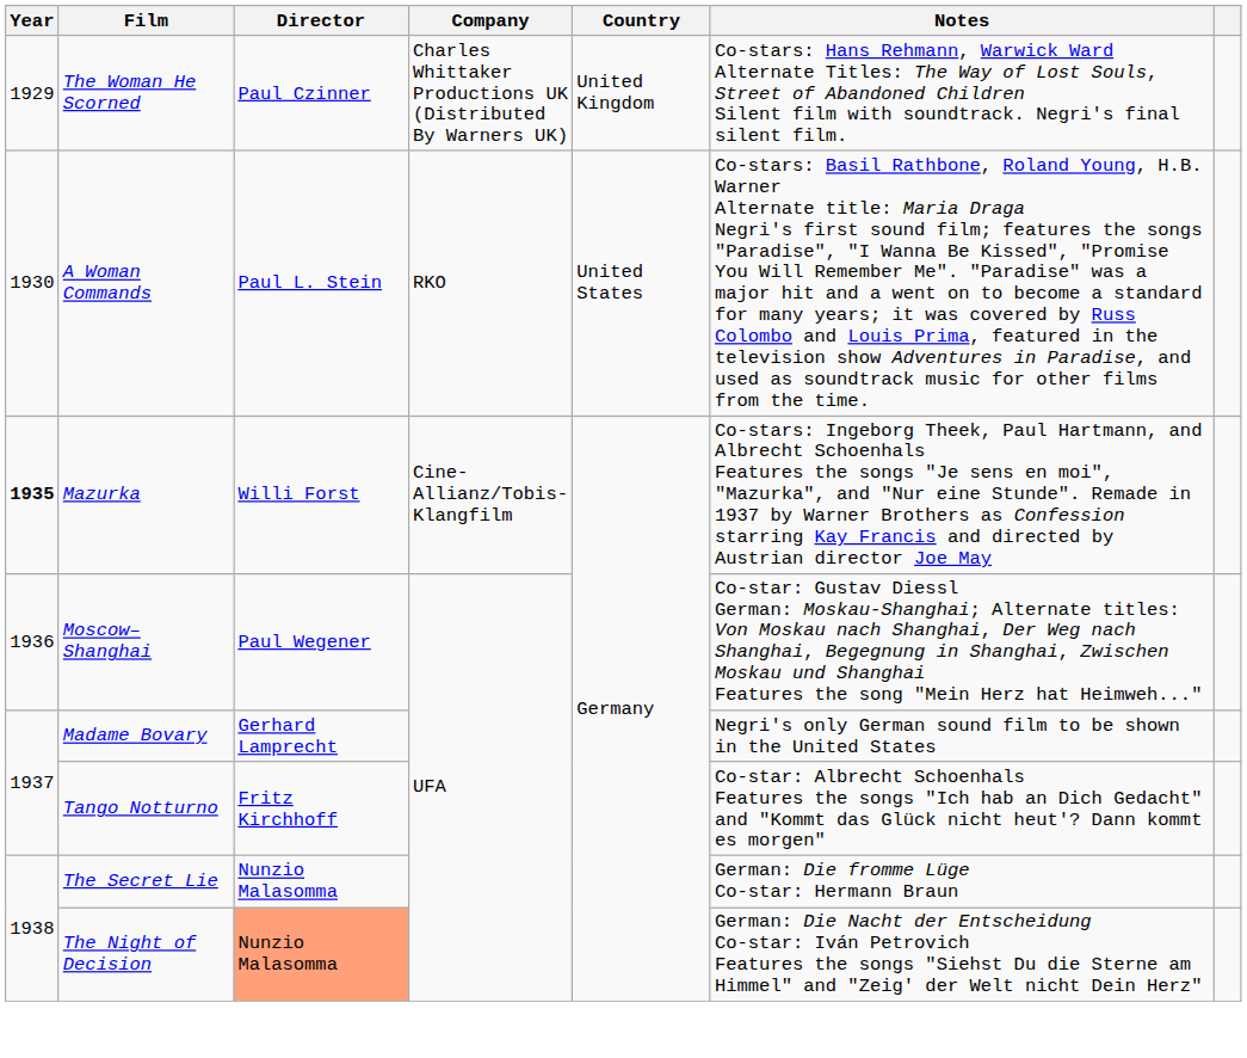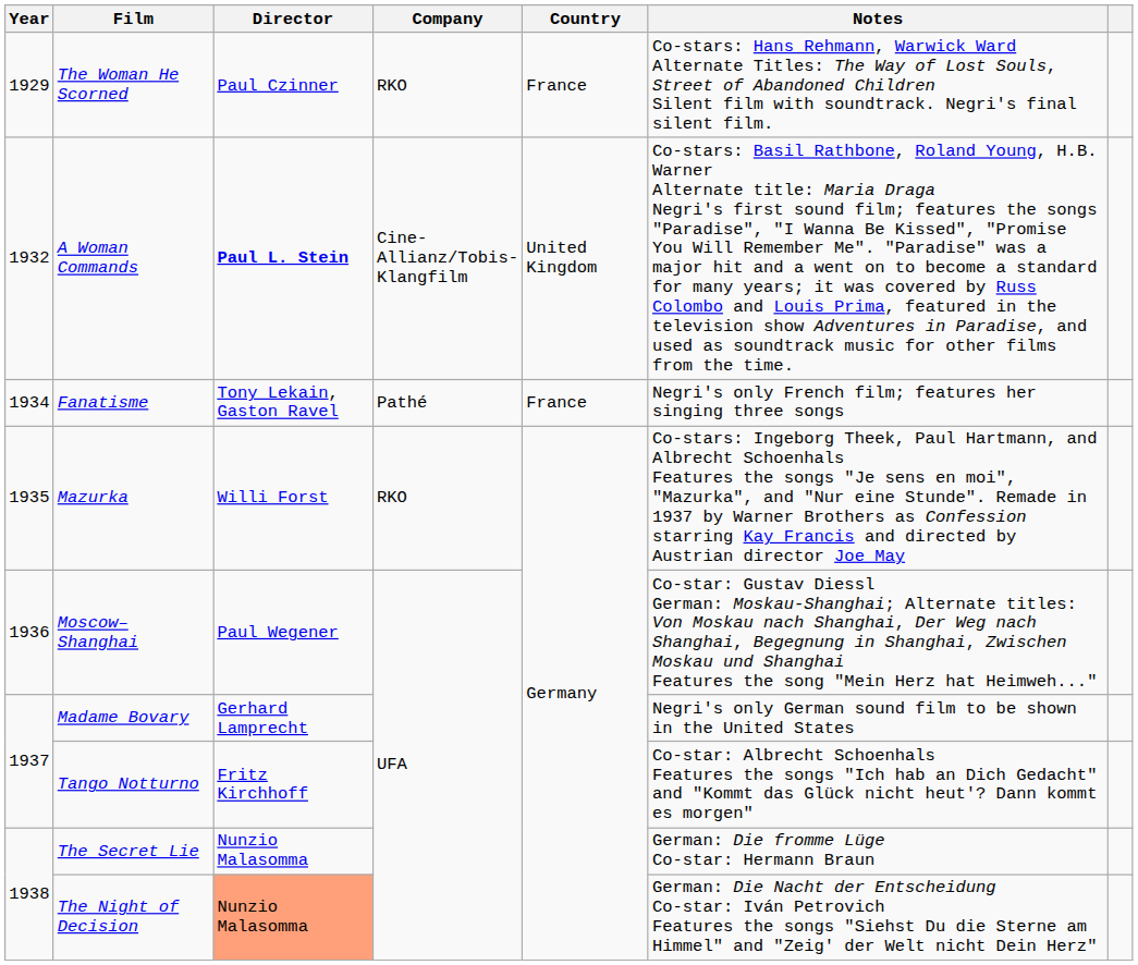 <table class="wikitable unsortable">
 <tr>
 <th scope="col" style="width: 1em;">Year</th>
 <th scope="col" style="width: 9em;">Film</th>
 <th scope="col" style="width: 9em;">Director</th>
 <th scope="col" style="width: 8em;">Company</th>
 <th scope="col" style="width: 7em;">Country</th>
 <th scope="col">Notes</th>
 <th scope="col" style="width:1em;"></th>
 </tr>
 <tr>
 <td>1929</td>
 <td><em><a href='#'>The Woman He Scorned</a></em></td>
 <td><a href='#'>Paul Czinner</a></td>
-<td>Charles Whittaker Productions UK (Distributed By Warners UK)</td>
-<td>United Kingdom</td>
+<td>RKO</td>
+<td>France</td>
 <td>Co-stars: <a href='#'>Hans Rehmann</a>, <a href='#'>Warwick Ward</a><br>Alternate Titles: <em>The Way of Lost Souls</em>, <em>Street of Abandoned Children</em><br>Silent film with soundtrack. Negri's final silent film.</td>
 <td align=center></td>
 </tr>
 <tr>
-<td>1930</td>
+<td>1932</td>
 <td><em><a href='#'>A Woman Commands</a></em></td>
-<td><a href='#'>Paul L. Stein</a></td>
-<td>RKO</td>
-<td>United States</td>
+<td><strong><a href='#'>Paul L. Stein</a></strong></td>
+<td>Cine-Allianz/Tobis-Klangfilm</td>
+<td>United Kingdom</td>
 <td>Co-stars: <a href='#'>Basil Rathbone</a>, <a href='#'>Roland Young</a>, H.B. Warner<br>Alternate title: <em>Maria Draga</em><br>Negri's first sound film; features the songs "Paradise", "I Wanna Be Kissed", "Promise You Will Remember Me". "Paradise" was a major hit and a went on to become a standard for many years; it was covered by <a href='#'>Russ Colombo</a> and <a href='#'>Louis Prima</a>, featured in the television show <em>Adventures in Paradise</em>, and used as soundtrack music for other films from the time.</td>
 <td align=center></td>
 </tr>
 <tr>
-<td><strong>1935</strong></td>
+<td>1934</td>
+<td><em><a href='#'>Fanatisme</a></em></td>
+<td><a href='#'>Tony Lekain</a>, <a href='#'>Gaston Ravel</a></td>
+<td>Pathé</td>
+<td>France</td>
+<td>Negri's only French film; features her singing three songs</td>
+<td align=center></td>
+</tr>
+<tr>
+<td>1935</td>
 <td><em><a href='#'>Mazurka</a></em></td>
 <td><a href='#'>Willi Forst</a></td>
-<td>Cine-Allianz/Tobis-Klangfilm</td>
+<td>RKO</td>
 <td rowspan="6">Germany</td>
 <td>Co-stars: Ingeborg Theek, Paul Hartmann, and Albrecht Schoenhals<br>Features the songs "Je sens en moi", "Mazurka", and "Nur eine Stunde". Remade in 1937 by Warner Brothers as <em>Confession</em> starring <a href='#'>Kay Francis</a> and directed by Austrian director <a href='#'>Joe May</a></td>
 <td align=center></td>
 </tr>
 <tr>
 <td>1936</td>
 <td><em><a href='#'>Moscow–Shanghai</a></em></td>
 <td><a href='#'>Paul Wegener</a></td>
 <td rowspan="5">UFA</td>
 <td>Co-star: Gustav Diessl<br>German: <em>Moskau-Shanghai</em>; Alternate titles: <em>Von Moskau nach Shanghai</em>, <em>Der Weg nach Shanghai</em>, <em>Begegnung in Shanghai</em>, <em>Zwischen Moskau und Shanghai</em><br>Features the song "Mein Herz hat Heimweh..."</td>
 <td align=center></td>
 </tr>
 <tr>
 <td rowspan="2">1937</td>
 <td><em><a href='#'>Madame Bovary</a></em></td>
 <td><a href='#'>Gerhard Lamprecht</a></td>
 <td>Negri's only German sound film to be shown in the United States</td>
 <td align=center></td>
 </tr>
 <tr>
 <td><em><a href='#'>Tango Notturno</a></em></td>
 <td><a href='#'>Fritz Kirchhoff</a></td>
 <td>Co-star: Albrecht Schoenhals<br>Features the songs "Ich hab an Dich Gedacht" and "Kommt das Glück nicht heut'? Dann kommt es morgen"</td>
 <td align=center></td>
 </tr>
 <tr>
 <td rowspan="2">1938</td>
 <td><em><a href='#'>The Secret Lie</a></em></td>
 <td><a href='#'>Nunzio Malasomma</a></td>
 <td>German: <em>Die fromme Lüge</em><br>Co-star: Hermann Braun</td>
 <td align=center></td>
 </tr>
 <tr>
 <td><em><a href='#'>The Night of Decision</a></em></td>
 <td style="background: lightsalmon;">Nunzio Malasomma</td>
 <td>German: <em>Die Nacht der Entscheidung</em><br>Co-star: Iván Petrovich<br>Features the songs "Siehst Du die Sterne am Himmel" and "Zeig' der Welt nicht Dein Herz"</td>
 <td align=center></td>
 </tr>
 </table>
